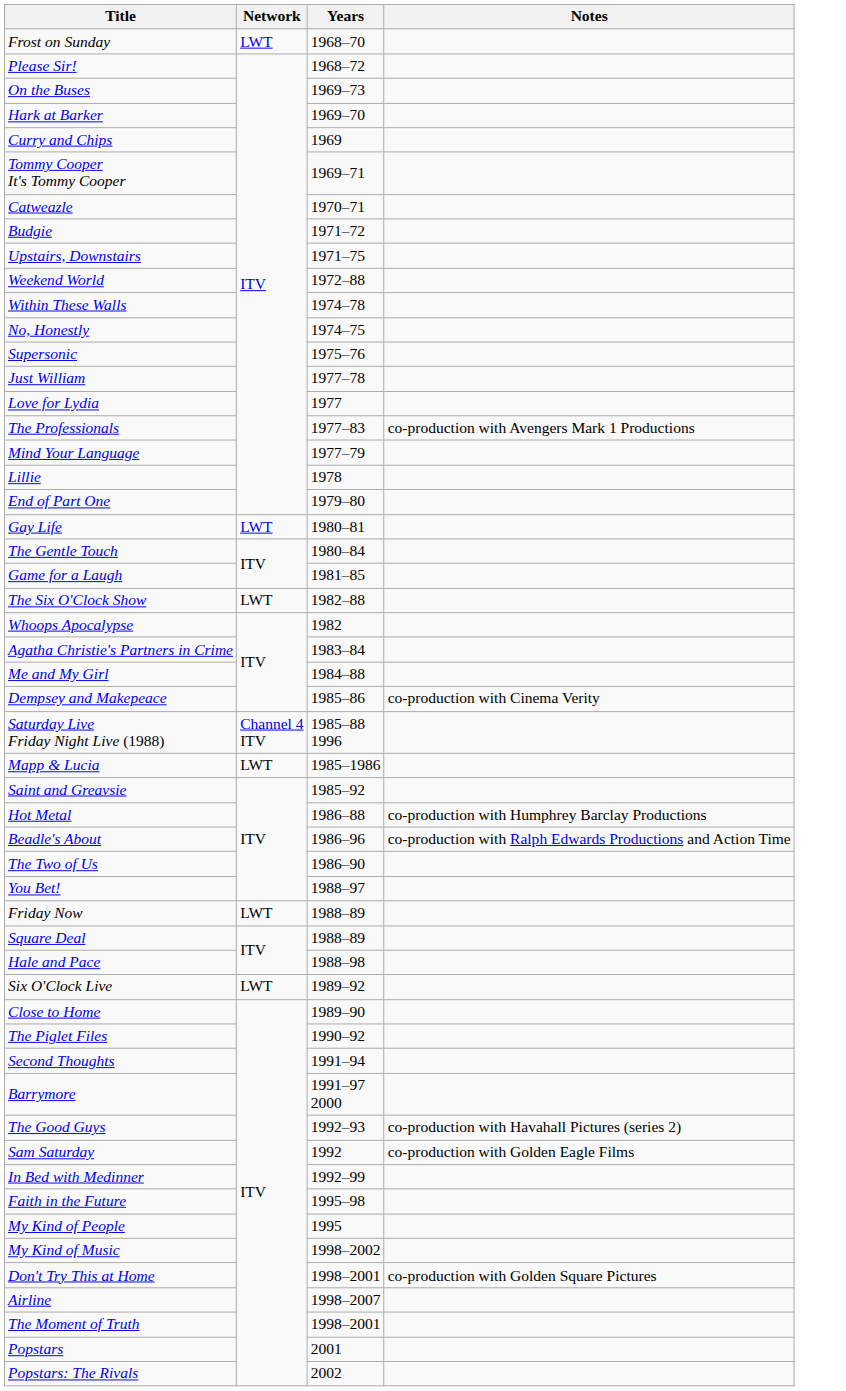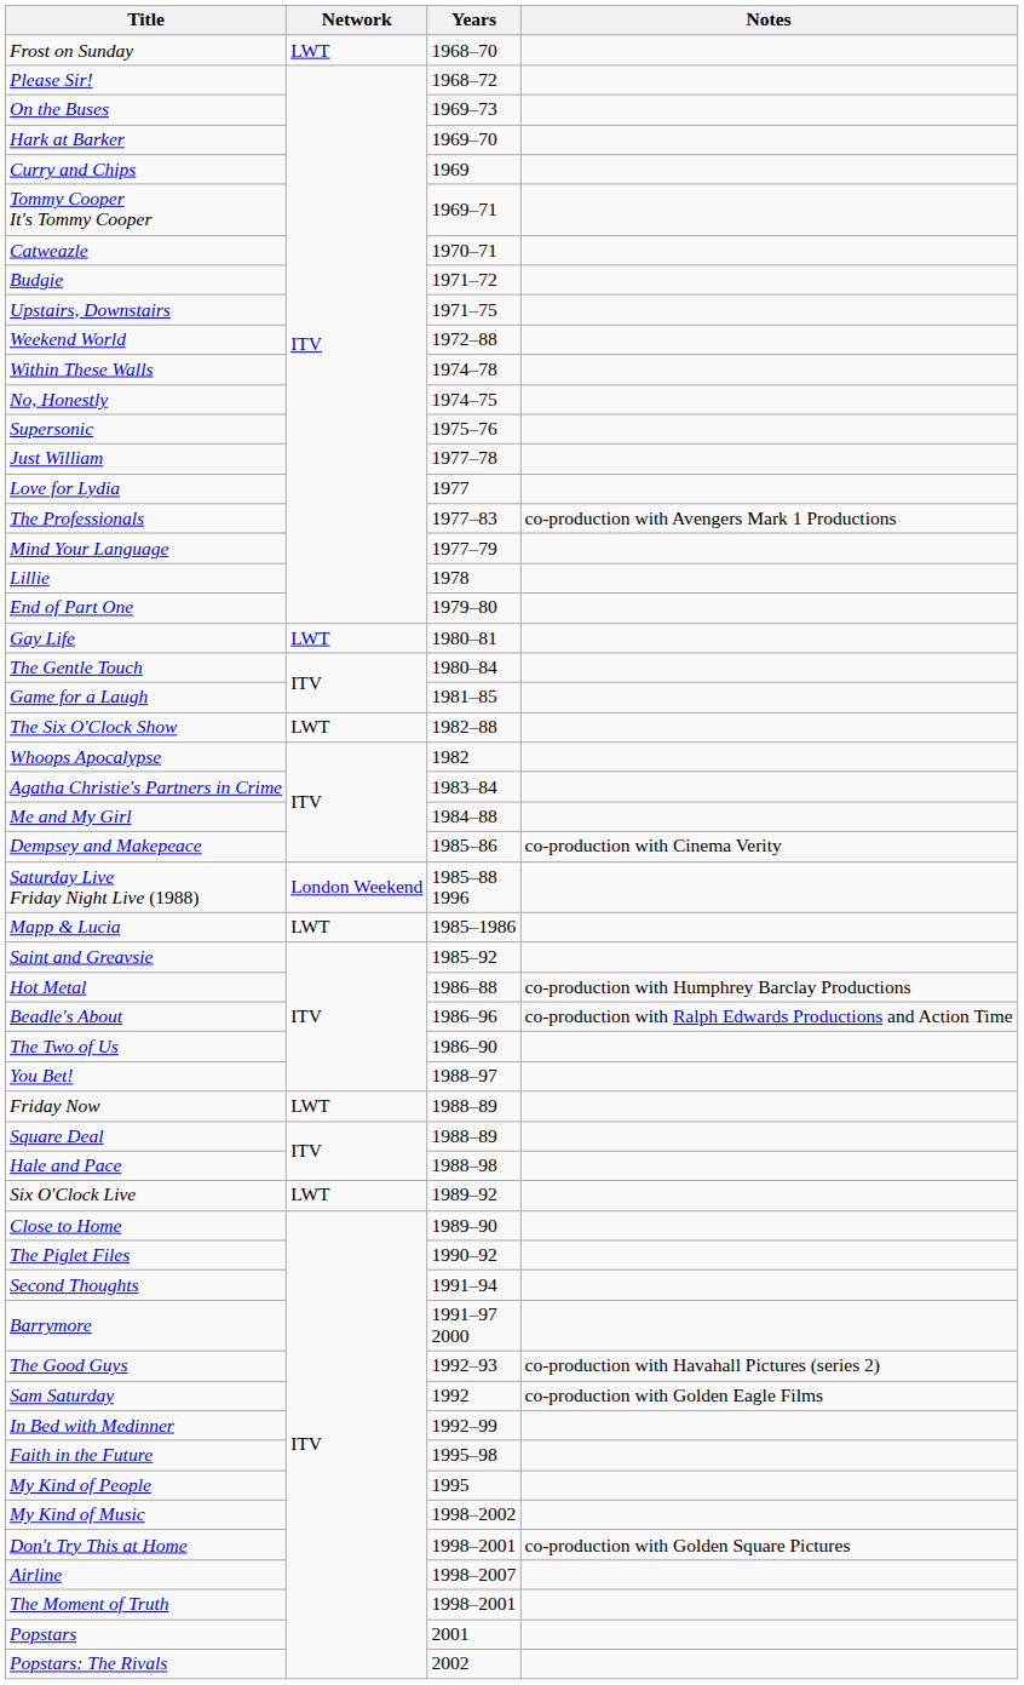 <table class="wikitable sortable">
 <tr>
 <th>Title</th>
 <th>Network</th>
 <th>Years</th>
 <th>Notes</th>
 </tr>
 <tr>
 <td><em>Frost on Sunday</em></td>
 <td><a href='#'>LWT</a></td>
 <td>1968–70</td>
 <td></td>
 </tr>
 <tr>
 <td><em><a href='#'>Please Sir!</a></em></td>
 <td rowspan="18"><a href='#'>ITV</a></td>
 <td>1968–72</td>
 <td></td>
 </tr>
 <tr>
 <td><em><a href='#'>On the Buses</a></em></td>
 <td>1969–73</td>
 <td></td>
 </tr>
 <tr>
 <td><em><a href='#'>Hark at Barker</a></em></td>
 <td>1969–70</td>
 <td></td>
 </tr>
 <tr>
 <td><em><a href='#'>Curry and Chips</a></em></td>
 <td>1969</td>
 <td></td>
 </tr>
 <tr>
 <td><em><a href='#'>Tommy Cooper</a></em><br><em>It's Tommy Cooper</em></td>
 <td>1969–71</td>
 <td></td>
 </tr>
 <tr>
 <td><em><a href='#'>Catweazle</a></em></td>
 <td>1970–71</td>
 <td></td>
 </tr>
 <tr>
 <td><em><a href='#'>Budgie</a></em></td>
 <td>1971–72</td>
 <td></td>
 </tr>
 <tr>
 <td><em><a href='#'>Upstairs, Downstairs</a></em></td>
 <td>1971–75</td>
 <td></td>
 </tr>
 <tr>
 <td><em><a href='#'>Weekend World</a></em></td>
 <td>1972–88</td>
 <td></td>
 </tr>
 <tr>
 <td><em><a href='#'>Within These Walls</a></em></td>
 <td>1974–78</td>
 <td></td>
 </tr>
 <tr>
 <td><em><a href='#'>No, Honestly</a></em></td>
 <td>1974–75</td>
 <td></td>
 </tr>
 <tr>
 <td><em><a href='#'>Supersonic</a></em></td>
 <td>1975–76</td>
 <td></td>
 </tr>
 <tr>
 <td><em><a href='#'>Just William</a></em></td>
 <td>1977–78</td>
 <td></td>
 </tr>
 <tr>
 <td><em><a href='#'>Love for Lydia</a></em></td>
 <td>1977</td>
 <td></td>
 </tr>
 <tr>
 <td><em><a href='#'>The Professionals</a></em></td>
 <td>1977–83</td>
 <td>co-production with Avengers Mark 1 Productions</td>
 </tr>
 <tr>
 <td><em><a href='#'>Mind Your Language</a></em></td>
 <td>1977–79</td>
 <td></td>
 </tr>
 <tr>
 <td><em><a href='#'>Lillie</a></em></td>
 <td>1978</td>
 <td></td>
 </tr>
 <tr>
 <td><em><a href='#'>End of Part One</a></em></td>
 <td>1979–80</td>
 <td></td>
 </tr>
 <tr>
 <td><em><a href='#'>Gay Life</a></em></td>
 <td><a href='#'>LWT</a></td>
 <td>1980–81</td>
 <td></td>
 </tr>
 <tr>
 <td><em><a href='#'>The Gentle Touch</a></em></td>
 <td rowspan="2">ITV</td>
 <td>1980–84</td>
 <td></td>
 </tr>
 <tr>
 <td><em><a href='#'>Game for a Laugh</a></em></td>
 <td>1981–85</td>
 <td></td>
 </tr>
 <tr>
 <td><em><a href='#'>The Six O'Clock Show</a></em></td>
 <td>LWT</td>
 <td>1982–88</td>
 <td></td>
 </tr>
 <tr>
 <td><em><a href='#'>Whoops Apocalypse</a></em></td>
 <td rowspan="4">ITV</td>
 <td>1982</td>
 <td></td>
 </tr>
 <tr>
 <td><em><a href='#'>Agatha Christie's Partners in Crime</a></em></td>
 <td>1983–84</td>
 <td></td>
 </tr>
 <tr>
 <td><em><a href='#'>Me and My Girl</a></em></td>
 <td>1984–88</td>
 <td></td>
 </tr>
 <tr>
 <td><em><a href='#'>Dempsey and Makepeace</a></em></td>
 <td>1985–86</td>
 <td>co-production with Cinema Verity</td>
 </tr>
 <tr>
 <td><em><a href='#'>Saturday Live</a></em><br><em>Friday Night Live</em> (1988)</td>
-<td><a href='#'>Channel 4</a><br>ITV</td>
+<td><a href='#'>London Weekend</a></td>
 <td>1985–88<br>1996</td>
 <td></td>
 </tr>
 <tr>
 <td><em><a href='#'>Mapp & Lucia</a></em></td>
 <td>LWT</td>
 <td>1985–1986</td>
 <td></td>
 </tr>
 <tr>
 <td><em><a href='#'>Saint and Greavsie</a></em></td>
 <td rowspan="5">ITV</td>
 <td>1985–92</td>
 <td></td>
 </tr>
 <tr>
 <td><em><a href='#'>Hot Metal</a></em></td>
 <td>1986–88</td>
 <td>co-production with Humphrey Barclay Productions</td>
 </tr>
 <tr>
 <td><em><a href='#'>Beadle's About</a></em></td>
 <td>1986–96</td>
 <td>co-production with <a href='#'>Ralph Edwards Productions</a> and Action Time</td>
 </tr>
 <tr>
 <td><em><a href='#'>The Two of Us</a></em></td>
 <td>1986–90</td>
 <td></td>
 </tr>
 <tr>
 <td><em><a href='#'>You Bet!</a></em></td>
 <td>1988–97</td>
 <td></td>
 </tr>
 <tr>
 <td><em>Friday Now</em></td>
 <td>LWT</td>
 <td>1988–89</td>
 <td></td>
 </tr>
 <tr>
 <td><em><a href='#'>Square Deal</a></em></td>
 <td rowspan="2">ITV</td>
 <td>1988–89</td>
 <td></td>
 </tr>
 <tr>
 <td><em><a href='#'>Hale and Pace</a></em></td>
 <td>1988–98</td>
 <td></td>
 </tr>
 <tr>
 <td><em>Six O'Clock Live</em></td>
 <td>LWT</td>
 <td>1989–92</td>
 <td></td>
 </tr>
 <tr>
 <td><em><a href='#'>Close to Home</a></em></td>
 <td rowspan="15">ITV</td>
 <td>1989–90</td>
 <td></td>
 </tr>
 <tr>
 <td><em><a href='#'>The Piglet Files</a></em></td>
 <td>1990–92</td>
 <td></td>
 </tr>
 <tr>
 <td><em><a href='#'>Second Thoughts</a></em></td>
 <td>1991–94</td>
 <td></td>
 </tr>
 <tr>
 <td><em><a href='#'>Barrymore</a></em></td>
 <td>1991–97<br>2000</td>
 <td></td>
 </tr>
 <tr>
 <td><em><a href='#'>The Good Guys</a></em></td>
 <td>1992–93</td>
 <td>co-production with Havahall Pictures (series 2)</td>
 </tr>
 <tr>
 <td><em><a href='#'>Sam Saturday</a></em></td>
 <td>1992</td>
 <td>co-production with Golden Eagle Films</td>
 </tr>
 <tr>
 <td><em><a href='#'>In Bed with Medinner</a></em></td>
 <td>1992–99</td>
 <td></td>
 </tr>
 <tr>
 <td><em><a href='#'>Faith in the Future</a></em></td>
 <td>1995–98</td>
 <td></td>
 </tr>
 <tr>
 <td><em><a href='#'>My Kind of People</a></em></td>
 <td>1995</td>
 <td></td>
 </tr>
 <tr>
 <td><em><a href='#'>My Kind of Music</a></em></td>
 <td>1998–2002</td>
 <td></td>
 </tr>
 <tr>
 <td><em><a href='#'>Don't Try This at Home</a></em></td>
 <td>1998–2001</td>
 <td>co-production with Golden Square Pictures</td>
 </tr>
 <tr>
 <td><em><a href='#'>Airline</a></em></td>
 <td>1998–2007</td>
 <td></td>
 </tr>
 <tr>
 <td><em><a href='#'>The Moment of Truth</a></em></td>
 <td>1998–2001</td>
 <td></td>
 </tr>
 <tr>
 <td><em><a href='#'>Popstars</a></em></td>
 <td>2001</td>
 <td></td>
 </tr>
 <tr>
 <td><em><a href='#'>Popstars: The Rivals</a></em></td>
 <td>2002</td>
 <td></td>
 </tr>
 </table>
